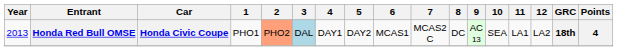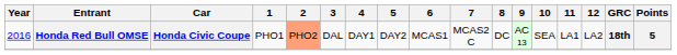 <table class="wikitable" border="1" style="text-align:center; font-size:90%;">
 <tr>
 <th>Year</th>
 <th>Entrant</th>
 <th>Car</th>
 <th>1</th>
 <th>2</th>
 <th>3</th>
 <th>4</th>
 <th>5</th>
 <th>6</th>
 <th>7</th>
 <th>8</th>
 <th>9</th>
 <th>10</th>
 <th>11</th>
 <th>12</th>
 <th>GRC</th>
 <th>Points</th>
 </tr>
 <tr>
-<td><a href='#'>2013</a></td>
+<td><a href='#'>2016</a></td>
 <th><a href='#'>Honda Red Bull OMSE</a></th>
 <th><a href='#'>Honda Civic Coupe</a></th>
 <td>PHO1<br><small></small></td>
 <td style="background: lightsalmon;">PHO2<br><small></small></td>
-<td style="background: lightblue;">DAL<br><small></small></td>
+<td>DAL<br><small></small></td>
 <td>DAY1<br><small></small></td>
 <td>DAY2<br><small></small></td>
 <td>MCAS1<br><small></small></td>
 <td>MCAS2<br>C</td>
 <td>DC<br><small></small></td>
 <td style="background:#DFFFDF;">AC<br><small>13</small></td>
 <td>SEA<br><small></small></td>
 <td>LA1<br><small></small></td>
 <td>LA2<br><small></small></td>
 <th>18th</th>
-<th>4</th>
+<th>5</th>
 </tr>
 <tr>
 </tr>
 </table>
